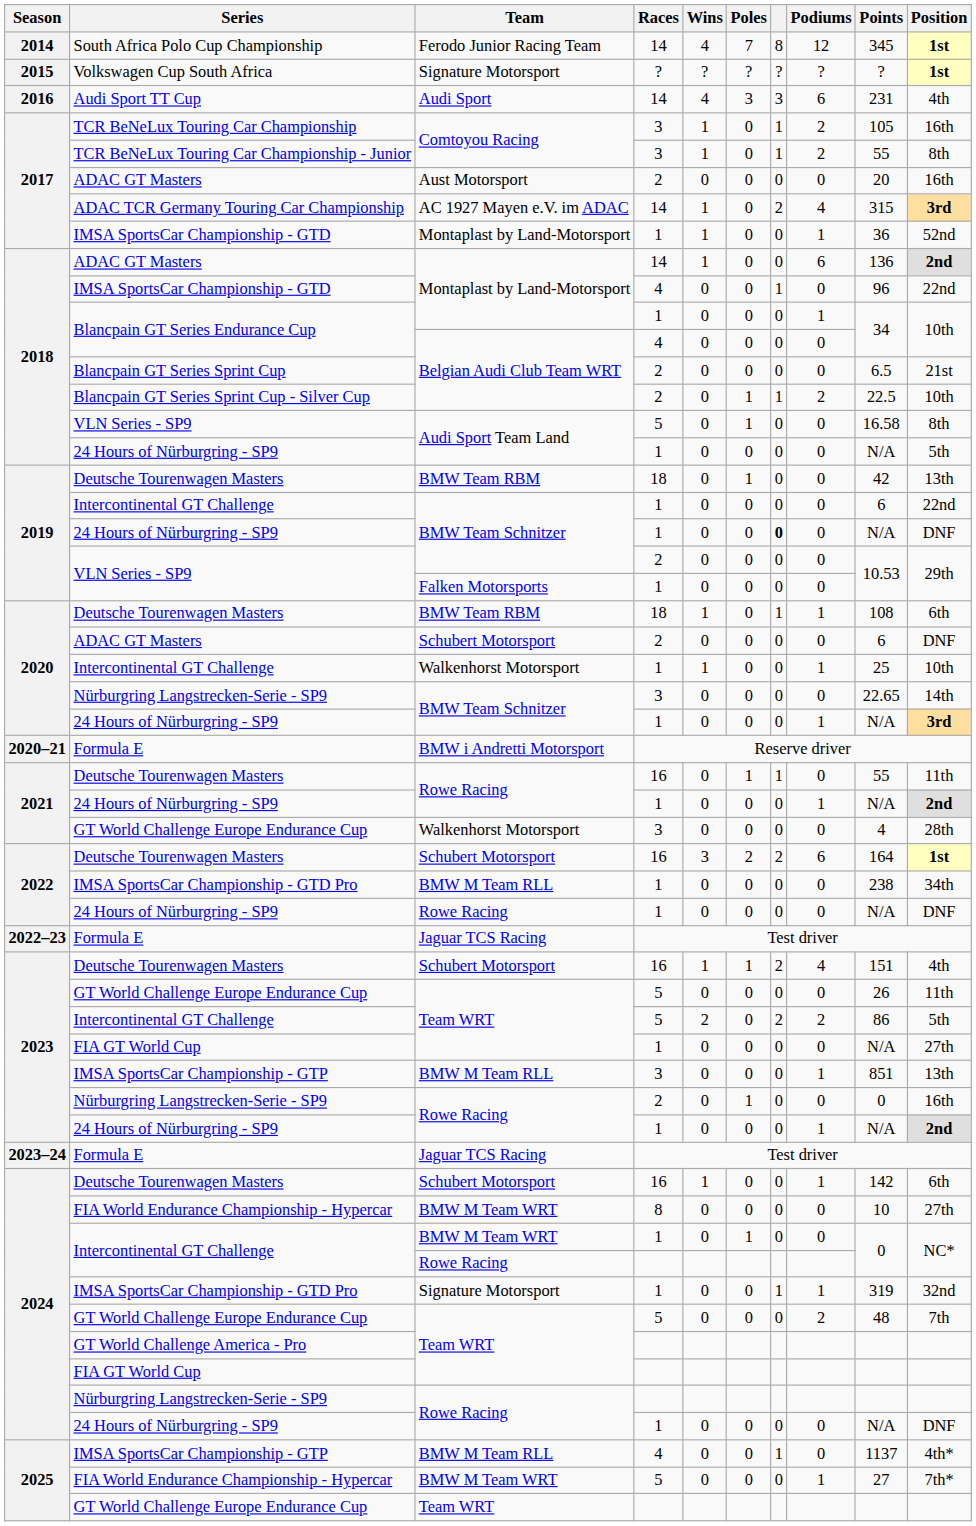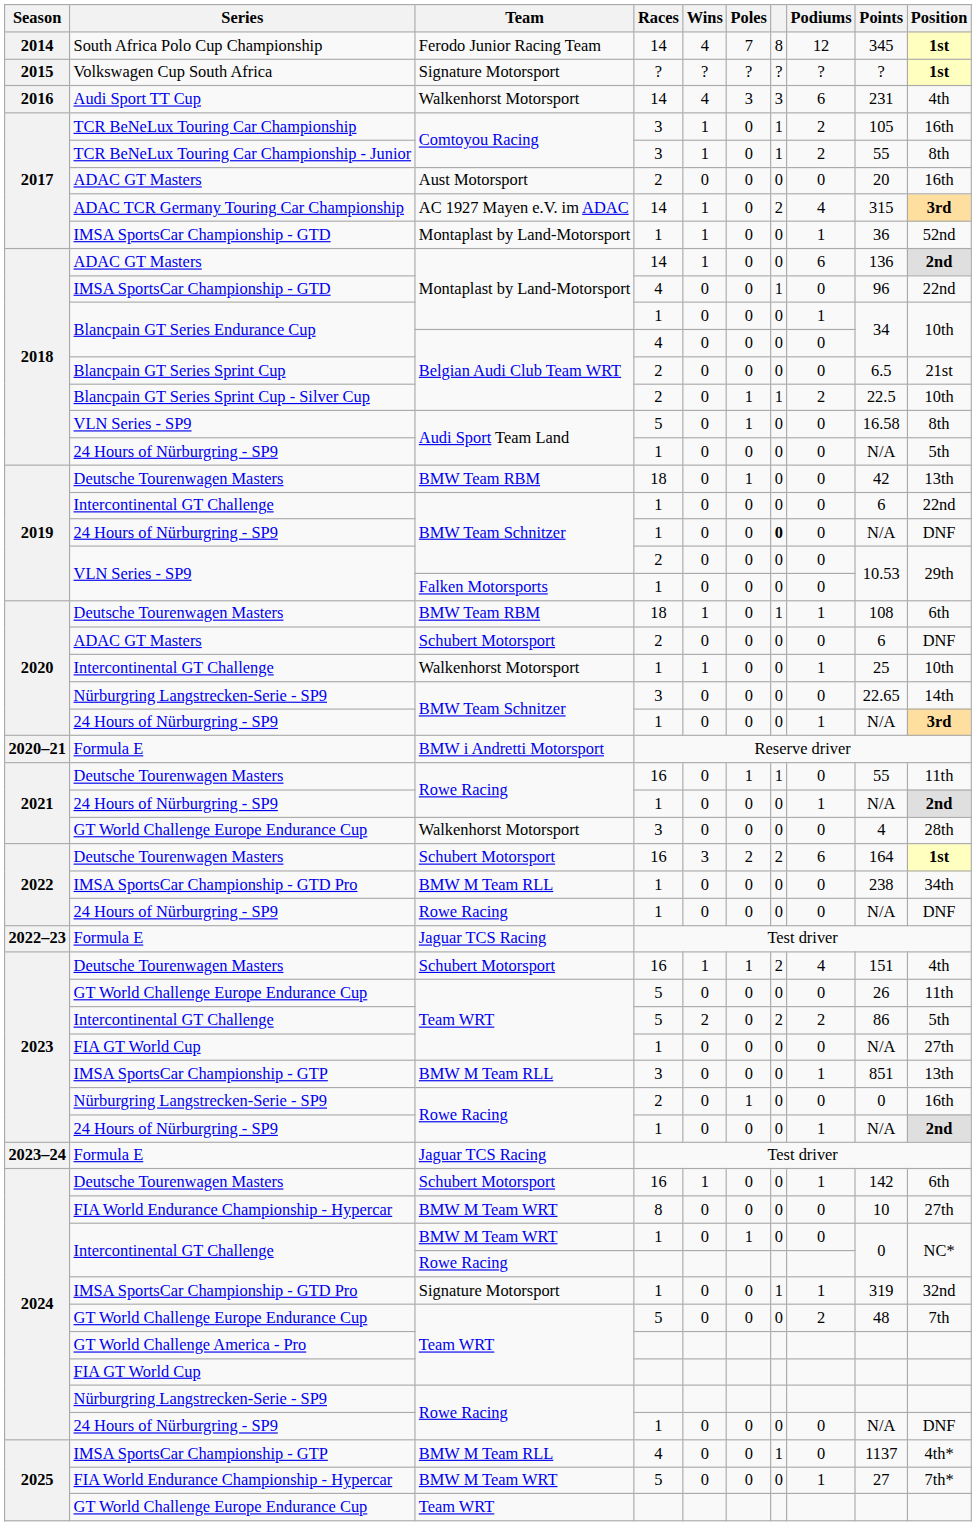 <table class="wikitable" style="font-size: 90%; text-align:center">
 <tr>
 <th>Season</th>
 <th>Series</th>
 <th>Team</th>
 <th>Races</th>
 <th>Wins</th>
 <th>Poles</th>
 <th></th>
 <th>Podiums</th>
 <th>Points</th>
 <th>Position</th>
 </tr>
 <tr>
 <th>2014</th>
 <td align=left>South Africa Polo Cup Championship</td>
 <td align=left>Ferodo Junior Racing Team</td>
 <td>14</td>
 <td>4</td>
 <td>7</td>
 <td>8</td>
 <td>12</td>
 <td>345</td>
 <td style="background:#ffffbf;"><strong>1st</strong></td>
 </tr>
 <tr>
 <th>2015</th>
 <td align=left>Volkswagen Cup South Africa</td>
 <td align=left>Signature Motorsport</td>
 <td>?</td>
 <td>?</td>
 <td>?</td>
 <td>?</td>
 <td>?</td>
 <td>?</td>
 <td style="background:#ffffbf;"><strong>1st</strong></td>
 </tr>
 <tr>
 <th>2016</th>
 <td align=left><a href='#'>Audi Sport TT Cup</a></td>
-<td align=left><a href='#'>Audi Sport</a></td>
+<td align=left>Walkenhorst Motorsport</td>
 <td>14</td>
 <td>4</td>
 <td>3</td>
 <td>3</td>
 <td>6</td>
 <td>231</td>
 <td>4th</td>
 </tr>
 <tr>
 <th rowspan="5">2017</th>
 <td align=left><a href='#'>TCR BeNeLux Touring Car Championship</a></td>
 <td align=left rowspan=2><a href='#'>Comtoyou Racing</a></td>
 <td>3</td>
 <td>1</td>
 <td>0</td>
 <td>1</td>
 <td>2</td>
 <td>105</td>
 <td>16th</td>
 </tr>
 <tr>
 <td align=left><a href='#'>TCR BeNeLux Touring Car Championship - Junior</a></td>
 <td>3</td>
 <td>1</td>
 <td>0</td>
 <td>1</td>
 <td>2</td>
 <td>55</td>
 <td>8th</td>
 </tr>
 <tr>
 <td align=left><a href='#'>ADAC GT Masters</a></td>
 <td align=left>Aust Motorsport</td>
 <td>2</td>
 <td>0</td>
 <td>0</td>
 <td>0</td>
 <td>0</td>
 <td>20</td>
 <td>16th</td>
 </tr>
 <tr>
 <td align=left><a href='#'>ADAC TCR Germany Touring Car Championship</a></td>
 <td align=left>AC 1927 Mayen e.V. im <a href='#'>ADAC</a></td>
 <td>14</td>
 <td>1</td>
 <td>0</td>
 <td>2</td>
 <td>4</td>
 <td>315</td>
 <td style="background:#FFDF9F;"><strong>3rd</strong></td>
 </tr>
 <tr>
 <td align=left><a href='#'>IMSA SportsCar Championship - GTD</a></td>
 <td align=left>Montaplast by Land-Motorsport</td>
 <td>1</td>
 <td>1</td>
 <td>0</td>
 <td>0</td>
 <td>1</td>
 <td>36</td>
 <td>52nd</td>
 </tr>
 <tr>
 <th rowspan="8">2018</th>
 <td align=left><a href='#'>ADAC GT Masters</a></td>
 <td align=left rowspan=3>Montaplast by Land-Motorsport</td>
 <td>14</td>
 <td>1</td>
 <td>0</td>
 <td>0</td>
 <td>6</td>
 <td>136</td>
 <td style="background:#DFDFDF;"><strong>2nd</strong></td>
 </tr>
 <tr>
 <td align=left><a href='#'>IMSA SportsCar Championship - GTD</a></td>
 <td>4</td>
 <td>0</td>
 <td>0</td>
 <td>1</td>
 <td>0</td>
 <td>96</td>
 <td>22nd</td>
 </tr>
 <tr>
 <td align=left rowspan=2><a href='#'>Blancpain GT Series Endurance Cup</a></td>
 <td>1</td>
 <td>0</td>
 <td>0</td>
 <td>0</td>
 <td>1</td>
 <td rowspan=2>34</td>
 <td rowspan=2>10th</td>
 </tr>
 <tr>
 <td align=left rowspan=3><a href='#'>Belgian Audi Club Team WRT</a></td>
 <td>4</td>
 <td>0</td>
 <td>0</td>
 <td>0</td>
 <td>0</td>
 </tr>
 <tr>
 <td align=left><a href='#'>Blancpain GT Series Sprint Cup</a></td>
 <td>2</td>
 <td>0</td>
 <td>0</td>
 <td>0</td>
 <td>0</td>
 <td>6.5</td>
 <td>21st</td>
 </tr>
 <tr>
 <td align=left><a href='#'>Blancpain GT Series Sprint Cup - Silver Cup</a></td>
 <td>2</td>
 <td>0</td>
 <td>1</td>
 <td>1</td>
 <td>2</td>
 <td>22.5</td>
 <td>10th</td>
 </tr>
 <tr>
 <td align=left><a href='#'>VLN Series - SP9</a></td>
 <td rowspan="2" align=left><a href='#'>Audi Sport</a> Team Land</td>
 <td>5</td>
 <td>0</td>
 <td>1</td>
 <td>0</td>
 <td>0</td>
 <td>16.58</td>
 <td>8th</td>
 </tr>
 <tr>
 <td align="left"><a href='#'>24 Hours of Nürburgring - SP9</a></td>
 <td>1</td>
 <td>0</td>
 <td>0</td>
 <td>0</td>
 <td>0</td>
 <td>N/A</td>
 <td>5th</td>
 </tr>
 <tr>
 <th rowspan="5">2019</th>
 <td align="left"><a href='#'>Deutsche Tourenwagen Masters</a></td>
 <td align="left"><a href='#'>BMW Team RBM</a></td>
 <td>18</td>
 <td>0</td>
 <td>1</td>
 <td>0</td>
 <td>0</td>
 <td>42</td>
 <td>13th</td>
 </tr>
 <tr>
 <td align="left"><a href='#'>Intercontinental GT Challenge</a></td>
 <td rowspan="3" align="left"><a href='#'>BMW Team Schnitzer</a></td>
 <td>1</td>
 <td>0</td>
 <td>0</td>
 <td>0</td>
 <td>0</td>
 <td>6</td>
 <td>22nd</td>
 </tr>
 <tr>
 <td align=left><a href='#'>24 Hours of Nürburgring - SP9</a></td>
 <td>1</td>
 <td>0</td>
 <td>0</td>
 <td><strong>0</strong></td>
 <td>0</td>
 <td>N/A</td>
 <td>DNF</td>
 </tr>
 <tr>
 <td rowspan="2" align=left><a href='#'>VLN Series - SP9</a></td>
 <td>2</td>
 <td>0</td>
 <td>0</td>
 <td>0</td>
 <td>0</td>
 <td rowspan="2">10.53</td>
 <td rowspan="2">29th</td>
 </tr>
 <tr>
 <td align=left><a href='#'>Falken Motorsports</a></td>
 <td>1</td>
 <td>0</td>
 <td>0</td>
 <td>0</td>
 <td>0</td>
 </tr>
 <tr>
 <th rowspan="5">2020</th>
 <td align="left"><a href='#'>Deutsche Tourenwagen Masters</a></td>
 <td align="left"><a href='#'>BMW Team RBM</a></td>
 <td>18</td>
 <td>1</td>
 <td>0</td>
 <td>1</td>
 <td>1</td>
 <td>108</td>
 <td>6th</td>
 </tr>
 <tr>
 <td align=left><a href='#'>ADAC GT Masters</a></td>
 <td align=left><a href='#'>Schubert Motorsport</a></td>
 <td>2</td>
 <td>0</td>
 <td>0</td>
 <td>0</td>
 <td>0</td>
 <td>6</td>
 <td>DNF</td>
 </tr>
 <tr>
 <td align=left><a href='#'>Intercontinental GT Challenge</a></td>
 <td align=left>Walkenhorst Motorsport</td>
 <td>1</td>
 <td>1</td>
 <td>0</td>
 <td>0</td>
 <td>1</td>
 <td>25</td>
 <td>10th</td>
 </tr>
 <tr>
 <td align=left><a href='#'>Nürburgring Langstrecken-Serie - SP9</a></td>
 <td rowspan="2" align=left><a href='#'>BMW Team Schnitzer</a></td>
 <td>3</td>
 <td>0</td>
 <td>0</td>
 <td>0</td>
 <td>0</td>
 <td>22.65</td>
 <td>14th</td>
 </tr>
 <tr>
 <td align="left"><a href='#'>24 Hours of Nürburgring - SP9</a></td>
 <td>1</td>
 <td>0</td>
 <td>0</td>
 <td>0</td>
 <td>1</td>
 <td>N/A</td>
 <td style="background:#FFDF9F;"><strong>3rd</strong></td>
 </tr>
 <tr>
 <th>2020–21</th>
 <td align=left><a href='#'>Formula E</a></td>
 <td align=left><a href='#'>BMW i Andretti Motorsport</a></td>
 <td colspan="7">Reserve driver</td>
 </tr>
 <tr>
 <th rowspan="3">2021</th>
 <td align=left><a href='#'>Deutsche Tourenwagen Masters</a></td>
 <td rowspan="2" align="left"><a href='#'>Rowe Racing</a></td>
 <td>16</td>
 <td>0</td>
 <td>1</td>
 <td>1</td>
 <td>0</td>
 <td>55</td>
 <td>11th</td>
 </tr>
 <tr>
 <td align=left><a href='#'>24 Hours of Nürburgring - SP9</a></td>
 <td>1</td>
 <td>0</td>
 <td>0</td>
 <td>0</td>
 <td>1</td>
 <td>N/A</td>
 <td style="background:#DFDFDF;"><strong>2nd</strong></td>
 </tr>
 <tr>
 <td align=left><a href='#'>GT World Challenge Europe Endurance Cup</a></td>
 <td align=left>Walkenhorst Motorsport</td>
 <td>3</td>
 <td>0</td>
 <td>0</td>
 <td>0</td>
 <td>0</td>
 <td>4</td>
 <td>28th</td>
 </tr>
 <tr>
 <th rowspan="3">2022</th>
 <td align=left><a href='#'>Deutsche Tourenwagen Masters</a></td>
 <td align=left><a href='#'>Schubert Motorsport</a></td>
 <td>16</td>
 <td>3</td>
 <td>2</td>
 <td>2</td>
 <td>6</td>
 <td>164</td>
 <td style="background:#FFFFBF;"><strong>1st</strong></td>
 </tr>
 <tr>
 <td align=left><a href='#'>IMSA SportsCar Championship - GTD Pro</a></td>
 <td align=left><a href='#'>BMW M Team RLL</a></td>
 <td>1</td>
 <td>0</td>
 <td>0</td>
 <td>0</td>
 <td>0</td>
 <td>238</td>
 <td>34th</td>
 </tr>
 <tr>
 <td align=left><a href='#'>24 Hours of Nürburgring - SP9</a></td>
 <td align=left><a href='#'>Rowe Racing</a></td>
 <td>1</td>
 <td>0</td>
 <td>0</td>
 <td>0</td>
 <td>0</td>
 <td>N/A</td>
 <td>DNF</td>
 </tr>
 <tr>
 <th>2022–23</th>
 <td align=left><a href='#'>Formula E</a></td>
 <td align=left><a href='#'>Jaguar TCS Racing</a></td>
 <td colspan="7">Test driver</td>
 </tr>
 <tr>
 <th rowspan="7">2023</th>
 <td align=left><a href='#'>Deutsche Tourenwagen Masters</a></td>
 <td align=left><a href='#'>Schubert Motorsport</a></td>
 <td>16</td>
 <td>1</td>
 <td>1</td>
 <td>2</td>
 <td>4</td>
 <td>151</td>
 <td>4th</td>
 </tr>
 <tr>
 <td align=left><a href='#'>GT World Challenge Europe Endurance Cup</a></td>
 <td rowspan="3" align="left"><a href='#'>Team WRT</a></td>
 <td>5</td>
 <td>0</td>
 <td>0</td>
 <td>0</td>
 <td>0</td>
 <td>26</td>
 <td>11th</td>
 </tr>
 <tr>
 <td align="left"><a href='#'>Intercontinental GT Challenge</a></td>
 <td>5</td>
 <td>2</td>
 <td>0</td>
 <td>2</td>
 <td>2</td>
 <td>86</td>
 <td>5th</td>
 </tr>
 <tr>
 <td align=left><a href='#'>FIA GT World Cup</a></td>
 <td>1</td>
 <td>0</td>
 <td>0</td>
 <td>0</td>
 <td>0</td>
 <td>N/A</td>
 <td>27th</td>
 </tr>
 <tr>
 <td align="left"><a href='#'>IMSA SportsCar Championship - GTP</a></td>
 <td align="left"><a href='#'>BMW M Team RLL</a></td>
 <td>3</td>
 <td>0</td>
 <td>0</td>
 <td>0</td>
 <td>1</td>
 <td>851</td>
 <td>13th</td>
 </tr>
 <tr>
 <td align=left><a href='#'>Nürburgring Langstrecken-Serie - SP9</a></td>
 <td rowspan="2" align=left><a href='#'>Rowe Racing</a></td>
 <td>2</td>
 <td>0</td>
 <td>1</td>
 <td>0</td>
 <td>0</td>
 <td>0</td>
 <td>16th</td>
 </tr>
 <tr>
 <td align="left"><a href='#'>24 Hours of Nürburgring - SP9</a></td>
 <td>1</td>
 <td>0</td>
 <td>0</td>
 <td>0</td>
 <td>1</td>
 <td>N/A</td>
 <td style="background:#DFDFDF;"><strong>2nd</strong></td>
 </tr>
 <tr>
 <th>2023–24</th>
 <td align=left><a href='#'>Formula E</a></td>
 <td align=left><a href='#'>Jaguar TCS Racing</a></td>
 <td colspan="7">Test driver</td>
 </tr>
 <tr>
 <th rowspan="10">2024</th>
 <td align=left><a href='#'>Deutsche Tourenwagen Masters</a></td>
 <td align=left><a href='#'>Schubert Motorsport</a></td>
 <td>16</td>
 <td>1</td>
 <td>0</td>
 <td>0</td>
 <td>1</td>
 <td>142</td>
 <td>6th</td>
 </tr>
 <tr>
 <td align="left"><a href='#'>FIA World Endurance Championship - Hypercar</a></td>
 <td align="left"><a href='#'>BMW M Team WRT</a></td>
 <td>8</td>
 <td>0</td>
 <td>0</td>
 <td>0</td>
 <td>0</td>
 <td>10</td>
 <td>27th</td>
 </tr>
 <tr>
 <td rowspan="2" align="left"><a href='#'>Intercontinental GT Challenge</a></td>
 <td align=left><a href='#'>BMW M Team WRT</a></td>
 <td>1</td>
 <td>0</td>
 <td>1</td>
 <td>0</td>
 <td>0</td>
 <td rowspan="2">0</td>
 <td rowspan="2">NC*</td>
 </tr>
 <tr>
 <td align=left><a href='#'>Rowe Racing</a></td>
 <td></td>
 <td></td>
 <td></td>
 <td></td>
 <td></td>
 </tr>
 <tr>
 <td align=left><a href='#'>IMSA SportsCar Championship - GTD Pro</a></td>
 <td align=left>Signature Motorsport</td>
 <td>1</td>
 <td>0</td>
 <td>0</td>
 <td>1</td>
 <td>1</td>
 <td>319</td>
 <td>32nd</td>
 </tr>
 <tr>
 <td align=left><a href='#'>GT World Challenge Europe Endurance Cup</a></td>
 <td rowspan="3" align="left"><a href='#'>Team WRT</a></td>
 <td>5</td>
 <td>0</td>
 <td>0</td>
 <td>0</td>
 <td>2</td>
 <td>48</td>
 <td>7th</td>
 </tr>
 <tr>
 <td align=left><a href='#'>GT World Challenge America - Pro</a></td>
 <td></td>
 <td></td>
 <td></td>
 <td></td>
 <td></td>
 <td></td>
 <td></td>
 </tr>
 <tr>
 <td align=left><a href='#'>FIA GT World Cup</a></td>
 <td></td>
 <td></td>
 <td></td>
 <td></td>
 <td></td>
 <td></td>
 <td></td>
 </tr>
 <tr>
 <td align=left><a href='#'>Nürburgring Langstrecken-Serie - SP9</a></td>
 <td rowspan="2" align="left"><a href='#'>Rowe Racing</a></td>
 <td></td>
 <td></td>
 <td></td>
 <td></td>
 <td></td>
 <td></td>
 <td></td>
 </tr>
 <tr>
 <td align=left><a href='#'>24 Hours of Nürburgring - SP9</a></td>
 <td>1</td>
 <td>0</td>
 <td>0</td>
 <td>0</td>
 <td>0</td>
 <td>N/A</td>
 <td>DNF</td>
 </tr>
 <tr>
 <th rowspan="3">2025</th>
 <td align=left><a href='#'>IMSA SportsCar Championship - GTP</a></td>
 <td align=left><a href='#'>BMW M Team RLL</a></td>
 <td>4</td>
 <td>0</td>
 <td>0</td>
 <td>1</td>
 <td>0</td>
 <td>1137</td>
 <td>4th*</td>
 </tr>
 <tr>
 <td align=left><a href='#'>FIA World Endurance Championship - Hypercar</a></td>
 <td align=left><a href='#'>BMW M Team WRT</a></td>
 <td>5</td>
 <td>0</td>
 <td>0</td>
 <td>0</td>
 <td>1</td>
 <td>27</td>
 <td>7th*</td>
 </tr>
 <tr>
 <td align="left"><a href='#'>GT World Challenge Europe Endurance Cup</a></td>
 <td align="left"><a href='#'>Team WRT</a></td>
 <td></td>
 <td></td>
 <td></td>
 <td></td>
 <td></td>
 <td></td>
 <td></td>
 </tr>
 </table>
